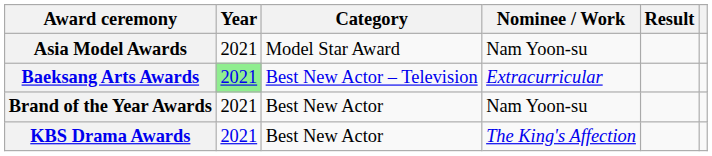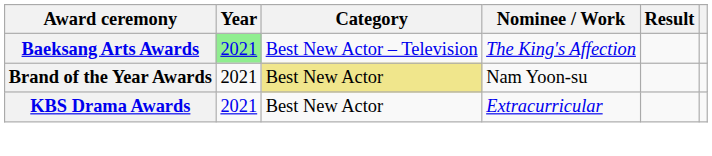 <table class="wikitable plainrowheaders sortable">
 <tr>
 <th scope="col">Award ceremony</th>
 <th scope="col">Year</th>
 <th scope="col">Category</th>
 <th scope="col">Nominee / Work</th>
 <th scope="col">Result</th>
 <th scope="col" class="unsortable"></th>
 </tr>
 <tr>
-<th scope="row">Asia Model Awards</th>
-<td style="text-align:center">2021</td>
-<td>Model Star Award</td>
-<td>Nam Yoon-su</td>
-<td></td>
-<td style="text-align:center"></td>
-</tr>
-<tr>
 <th scope="row"><a href='#'>Baeksang Arts Awards</a></th>
 <td style="background: lightgreen; text-align:center"><a href='#'>2021</a></td>
 <td><a href='#'>Best New Actor – Television</a></td>
-<td><em><a href='#'>Extracurricular</a></em></td>
+<td><em><a href='#'>The King's Affection</a></em></td>
 <td></td>
 <td style="text-align:center"></td>
 </tr>
 <tr>
 <th scope="row">Brand of the Year Awards</th>
 <td style="text-align:center">2021</td>
-<td>Best New Actor</td>
+<td style="background: khaki;">Best New Actor</td>
 <td>Nam Yoon-su</td>
 <td></td>
 <td style="text-align:center"></td>
 </tr>
 <tr>
 <th scope="row"><a href='#'>KBS Drama Awards</a></th>
 <td style="text-align:center"><a href='#'>2021</a></td>
 <td>Best New Actor</td>
-<td><em><a href='#'>The King's Affection</a></em></td>
+<td><em><a href='#'>Extracurricular</a></em></td>
 <td></td>
 <td style="text-align:center"></td>
 </tr>
 </table>
